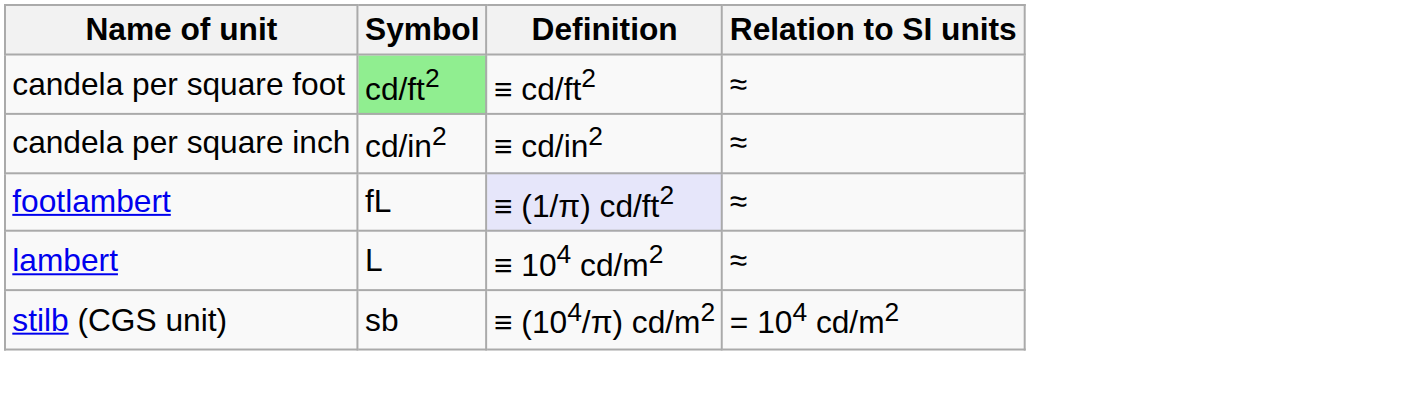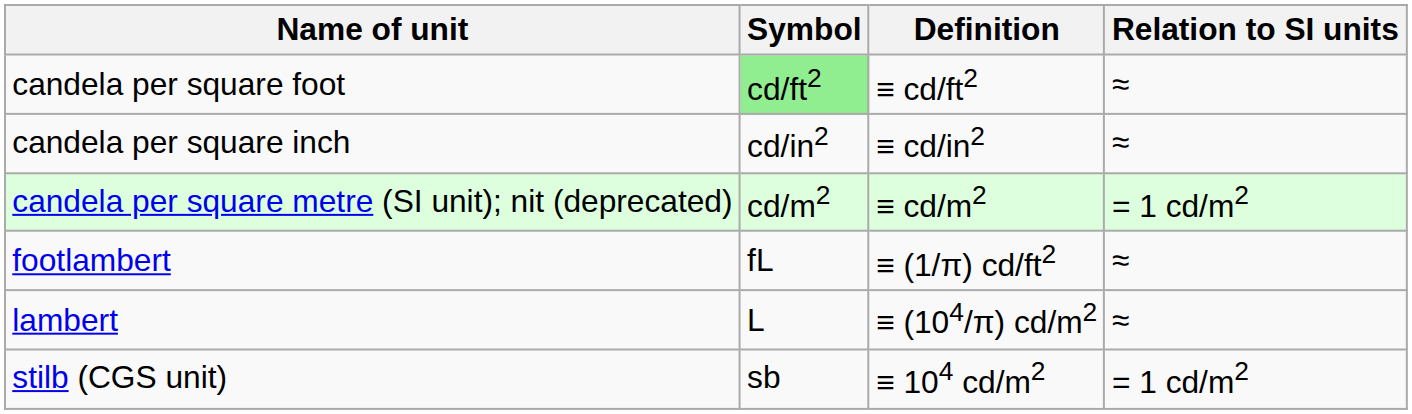 <table class="wikitable">
 <tr>
 <th>Name of unit</th>
 <th>Symbol</th>
 <th>Definition</th>
 <th>Relation to SI units</th>
 </tr>
 <tr>
 <td>candela per square foot</td>
 <td style="background: lightgreen;">cd/ft<sup>2</sup></td>
 <td>≡ cd/ft<sup>2</sup></td>
 <td>≈ </td>
 </tr>
 <tr>
 <td>candela per square inch</td>
 <td>cd/in<sup>2</sup></td>
 <td>≡ cd/in<sup>2</sup></td>
 <td>≈ </td>
 </tr>
+<tr style="background:#dfd;">
+<td><a href='#'>candela per square metre</a> (SI unit); nit (deprecated)</td>
+<td>cd/m<sup>2</sup></td>
+<td>≡ cd/m<sup>2</sup></td>
+<td>= 1 cd/m<sup>2</sup></td>
+</tr>
 <tr>
 <td><a href='#'>footlambert</a></td>
 <td>fL</td>
-<td style="background: lavender;">≡ (1/π) cd/ft<sup>2</sup></td>
+<td>≡ (1/π) cd/ft<sup>2</sup></td>
 <td>≈ </td>
 </tr>
 <tr>
 <td><a href='#'>lambert</a></td>
 <td>L</td>
-<td>≡ 10<sup>4</sup> cd/m<sup>2</sup></td>
+<td>≡ (10<sup>4</sup>/π) cd/m<sup>2</sup></td>
 <td>≈ </td>
 </tr>
 <tr>
 <td><a href='#'>stilb</a> (CGS unit)</td>
 <td>sb</td>
-<td>≡ (10<sup>4</sup>/π) cd/m<sup>2</sup></td>
-<td>= 10<sup>4</sup> cd/m<sup>2</sup></td>
+<td>≡ 10<sup>4</sup> cd/m<sup>2</sup></td>
+<td>= 1 cd/m<sup>2</sup></td>
 </tr>
 </table>
